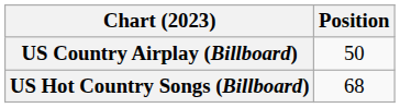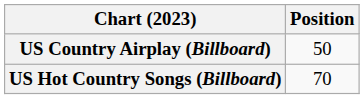 <table class="wikitable sortable plainrowheaders" style="text-align:center">
 <tr>
 <th scope="col">Chart (2023)</th>
 <th scope="col">Position</th>
 </tr>
 <tr>
 <th scope="row">US Country Airplay (<em>Billboard</em>)</th>
 <td>50</td>
 </tr>
 <tr>
 <th scope="row">US Hot Country Songs (<em>Billboard</em>)</th>
-<td>68</td>
+<td>70</td>
 </tr>
 </table>
